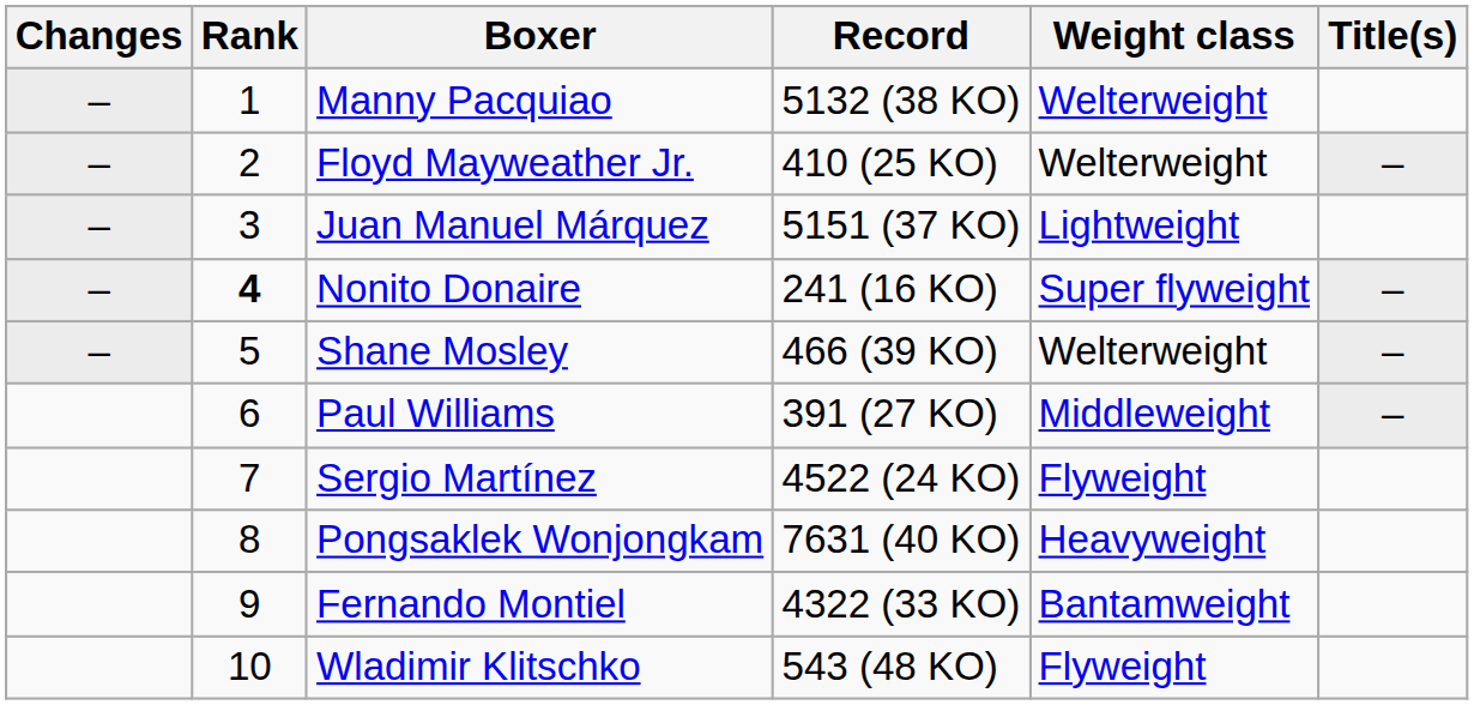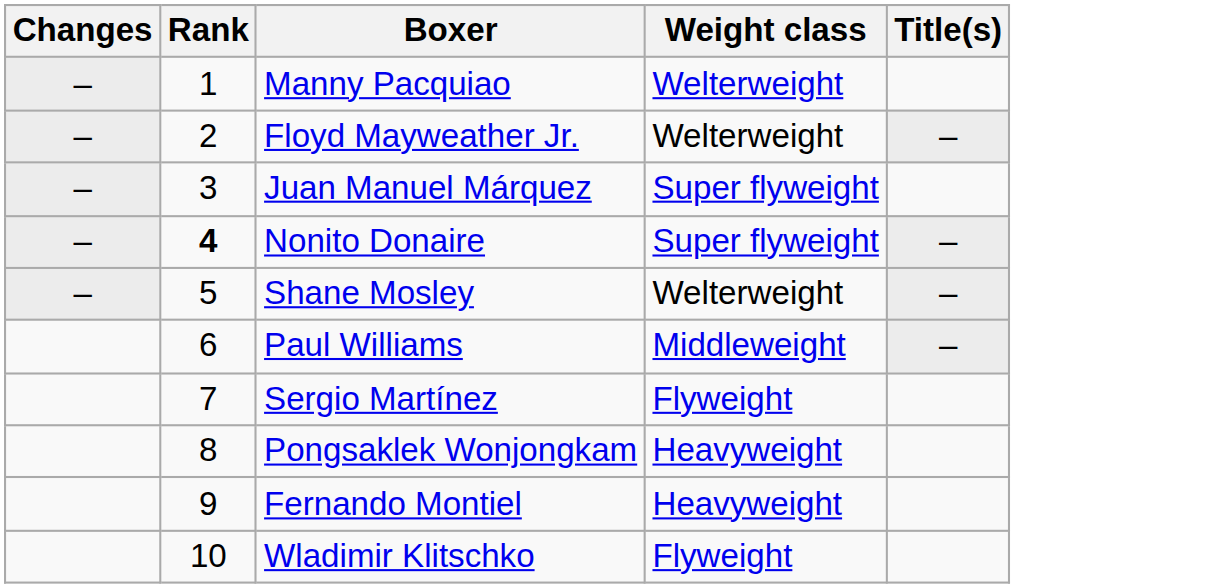 <table class="wikitable ">
 <tr>
 <th>Changes</th>
 <th>Rank</th>
 <th>Boxer</th>
-<th>Record</th>
 <th>Weight class</th>
 <th>Title(s)</th>
 </tr>
 <tr>
 <td align=center bgcolor=#ECECEC>–</td>
 <td align=center>1</td>
 <td><a href='#'>Manny Pacquiao</a></td>
-<td>5132 (38 KO)</td>
 <td><a href='#'>Welterweight</a></td>
 <td></td>
 </tr>
 <tr>
 <td align=center bgcolor=#ECECEC>–</td>
 <td align=center>2</td>
 <td><a href='#'>Floyd Mayweather Jr.</a></td>
-<td>410 (25 KO)</td>
 <td>Welterweight</td>
 <td align=center bgcolor=#ECECEC data-sort-value="Z">–</td>
 </tr>
 <tr>
 <td align=center bgcolor=#ECECEC>–</td>
 <td align=center>3</td>
 <td><a href='#'>Juan Manuel Márquez</a></td>
-<td>5151 (37 KO)</td>
-<td><a href='#'>Lightweight</a></td>
+<td><a href='#'>Super flyweight</a></td>
 <td></td>
 </tr>
 <tr>
 <td align=center bgcolor=#ECECEC>–</td>
 <td align=center><strong>4</strong></td>
 <td><a href='#'>Nonito Donaire</a></td>
-<td>241 (16 KO)</td>
 <td><a href='#'>Super flyweight</a></td>
 <td align=center bgcolor=#ECECEC data-sort-value="Z">–</td>
 </tr>
 <tr>
 <td align=center bgcolor=#ECECEC>–</td>
 <td align=center>5</td>
 <td><a href='#'>Shane Mosley</a></td>
-<td>466 (39 KO)</td>
 <td>Welterweight</td>
 <td align=center bgcolor=#ECECEC data-sort-value="Z">–</td>
 </tr>
 <tr>
 <td align=center></td>
 <td align=center>6</td>
 <td><a href='#'>Paul Williams</a></td>
-<td>391 (27 KO)</td>
 <td><a href='#'>Middleweight</a></td>
 <td align=center bgcolor=#ECECEC data-sort-value="Z">–</td>
 </tr>
 <tr>
 <td align=center></td>
 <td align=center>7</td>
 <td><a href='#'>Sergio Martínez</a></td>
-<td>4522 (24 KO)</td>
 <td><a href='#'>Flyweight</a></td>
 <td></td>
 </tr>
 <tr>
 <td align=center></td>
 <td align=center>8</td>
 <td><a href='#'>Pongsaklek Wonjongkam</a></td>
-<td>7631 (40 KO)</td>
 <td><a href='#'>Heavyweight</a></td>
 <td></td>
 </tr>
 <tr>
 <td align=center></td>
 <td align=center>9</td>
 <td><a href='#'>Fernando Montiel</a></td>
-<td>4322 (33 KO)</td>
-<td><a href='#'>Bantamweight</a></td>
+<td><a href='#'>Heavyweight</a></td>
 <td></td>
 </tr>
 <tr>
 <td align=center></td>
 <td align=center>10</td>
 <td><a href='#'>Wladimir Klitschko</a></td>
-<td>543 (48 KO)</td>
 <td><a href='#'>Flyweight</a></td>
 <td></td>
 </tr>
 </table>
